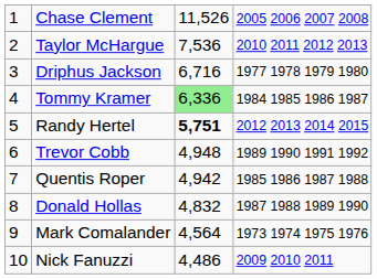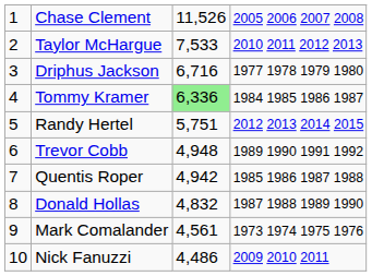 <table class="wikitable">
 <tr>
 </tr>
 <tr>
 <td>1</td>
 <td><a href='#'>Chase Clement</a></td>
 <td><abbr>11,526</abbr></td>
 <td style="font-size:80%;"><a href='#'>2005</a> <a href='#'>2006</a> <a href='#'>2007</a> <a href='#'>2008</a></td>
 </tr>
 <tr>
 <td>2</td>
 <td><a href='#'>Taylor McHargue</a></td>
-<td><abbr>7,536</abbr></td>
+<td><abbr>7,533</abbr></td>
 <td style="font-size:80%;"><a href='#'>2010</a> <a href='#'>2011</a> <a href='#'>2012</a> <a href='#'>2013</a></td>
 </tr>
 <tr>
 <td>3</td>
 <td><a href='#'>Driphus Jackson</a></td>
 <td><abbr>6,716</abbr></td>
 <td style="font-size:80%;">1977 1978 1979 1980</td>
 </tr>
 <tr>
 <td>4</td>
 <td><a href='#'>Tommy Kramer</a></td>
 <td style="background: lightgreen;"><abbr>6,336</abbr></td>
 <td style="font-size:80%;">1984 1985 1986 1987</td>
 </tr>
 <tr>
 <td>5</td>
 <td>Randy Hertel</td>
-<td><strong><abbr>5,751</abbr></strong></td>
+<td><abbr>5,751</abbr></td>
 <td style="font-size:80%;"><a href='#'>2012</a> <a href='#'>2013</a> <a href='#'>2014</a> <a href='#'>2015</a></td>
 </tr>
 <tr>
 <td>6</td>
 <td><a href='#'>Trevor Cobb</a></td>
 <td><abbr>4,948</abbr></td>
 <td style="font-size:80%;">1989 1990 1991 1992</td>
 </tr>
 <tr>
 <td>7</td>
 <td>Quentis Roper</td>
 <td><abbr>4,942</abbr></td>
 <td style="font-size:80%;">1985 1986 1987 1988</td>
 </tr>
 <tr>
 <td>8</td>
 <td><a href='#'>Donald Hollas</a></td>
 <td><abbr>4,832</abbr></td>
 <td style="font-size:80%;">1987 1988 1989 1990</td>
 </tr>
 <tr>
 <td>9</td>
 <td>Mark Comalander</td>
-<td><abbr>4,564</abbr></td>
+<td><abbr>4,561</abbr></td>
 <td style="font-size:80%;">1973 1974 1975 1976</td>
 </tr>
 <tr>
 <td>10</td>
 <td>Nick Fanuzzi</td>
 <td><abbr>4,486</abbr></td>
 <td style="font-size:80%;"><a href='#'>2009</a> <a href='#'>2010</a> <a href='#'>2011</a></td>
 </tr>
 </table>
